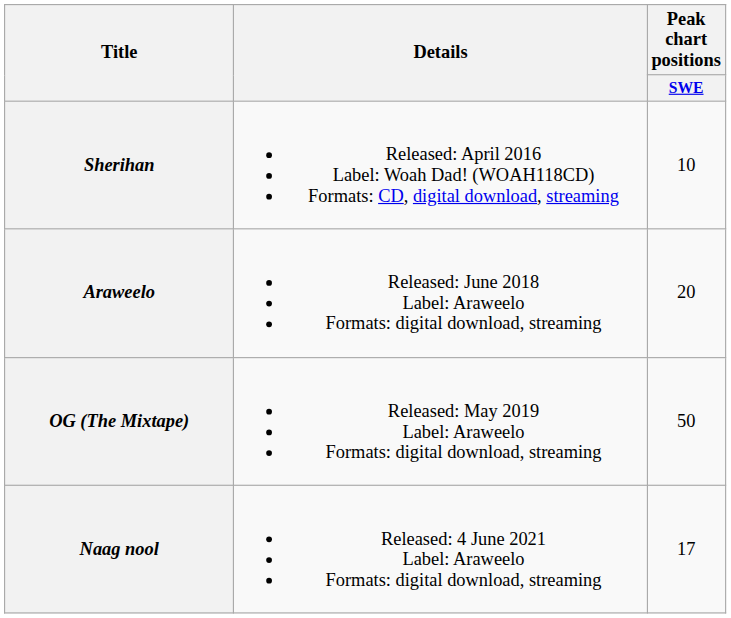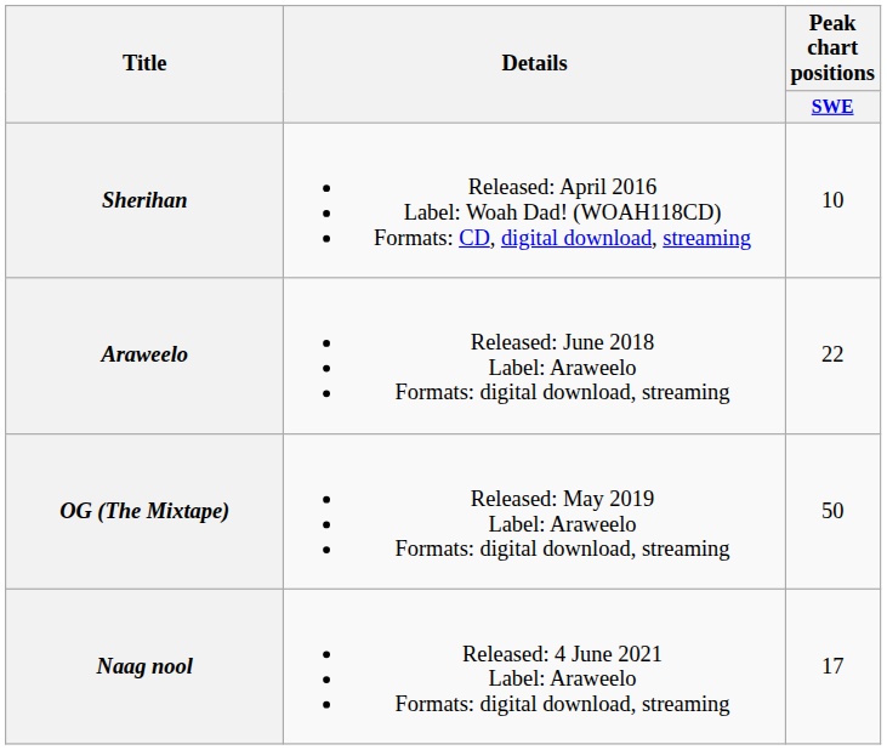 <table class="wikitable plainrowheaders" style="text-align:center;" border="1">
 <tr>
 <th scope="col" rowspan="2" style="width:12em;">Title</th>
 <th scope="col" rowspan="2" style="width:22em;">Details</th>
 <th scope="col" colspan="1">Peak chart positions</th>
 </tr>
 <tr>
 <th scope="col" style="width:3em;font-size:85%;"><a href='#'>SWE</a><br></th>
 </tr>
 <tr>
 <th scope="row"><em>Sherihan</em></th>
 <td><br><ul><li>Released: April 2016</li><li>Label: Woah Dad! (WOAH118CD)</li><li>Formats: <a href='#'>CD</a>, <a href='#'>digital download</a>, <a href='#'>streaming</a></li></ul></td>
 <td>10</td>
 </tr>
 <tr>
 <th scope="row"><em>Araweelo</em></th>
 <td><br><ul><li>Released: June 2018</li><li>Label: Araweelo</li><li>Formats: digital download, streaming</li></ul></td>
-<td>20</td>
+<td>22</td>
 </tr>
 <tr>
 <th scope="row"><em>OG (The Mixtape)</em></th>
 <td><br><ul><li>Released: May 2019</li><li>Label: Araweelo</li><li>Formats: digital download, streaming</li></ul></td>
 <td>50</td>
 </tr>
 <tr>
 <th scope="row"><em>Naag nool</em></th>
 <td><br><ul><li>Released: 4 June 2021</li><li>Label: Araweelo</li><li>Formats: digital download, streaming</li></ul></td>
 <td>17</td>
 </tr>
 </table>
